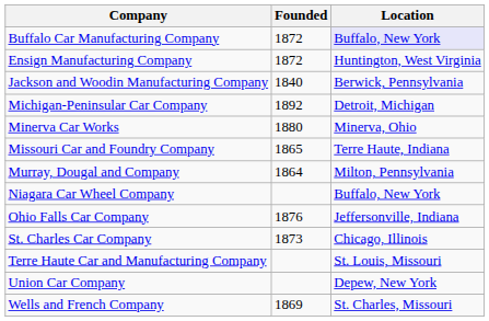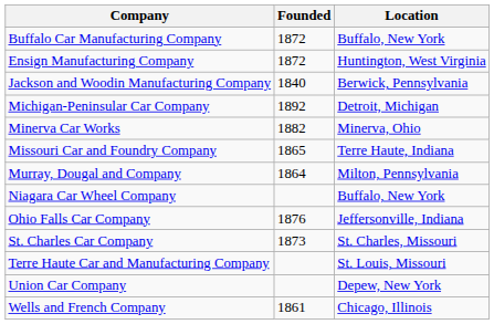 <table class="wikitable sortable" style="margin:1em auto;">
 <tr>
 <th>Company</th>
 <th>Founded</th>
 <th>Location</th>
 </tr>
 <tr>
 <td><a href='#'>Buffalo Car Manufacturing Company</a></td>
 <td>1872</td>
-<td style="background: lavender;"><a href='#'>Buffalo, New York</a></td>
+<td><a href='#'>Buffalo, New York</a></td>
 </tr>
 <tr>
 <td><a href='#'>Ensign Manufacturing Company</a></td>
 <td>1872</td>
 <td><a href='#'>Huntington, West Virginia</a></td>
 </tr>
 <tr>
 <td><a href='#'>Jackson and Woodin Manufacturing Company</a></td>
 <td>1840</td>
 <td><a href='#'>Berwick, Pennsylvania</a></td>
 </tr>
 <tr>
 <td><a href='#'>Michigan-Peninsular Car Company</a></td>
 <td>1892</td>
 <td><a href='#'>Detroit, Michigan</a></td>
 </tr>
 <tr>
 <td><a href='#'>Minerva Car Works</a></td>
-<td>1880</td>
+<td>1882</td>
 <td><a href='#'>Minerva, Ohio</a></td>
 </tr>
 <tr>
 <td><a href='#'>Missouri Car and Foundry Company</a></td>
 <td>1865</td>
 <td><a href='#'>Terre Haute, Indiana</a></td>
 </tr>
 <tr>
 <td><a href='#'>Murray, Dougal and Company</a></td>
 <td>1864</td>
 <td><a href='#'>Milton, Pennsylvania</a></td>
 </tr>
 <tr>
 <td><a href='#'>Niagara Car Wheel Company</a></td>
 <td></td>
 <td><a href='#'>Buffalo, New York</a></td>
 </tr>
 <tr>
 <td><a href='#'>Ohio Falls Car Company</a></td>
 <td>1876</td>
 <td><a href='#'>Jeffersonville, Indiana</a></td>
 </tr>
 <tr>
 <td><a href='#'>St. Charles Car Company</a></td>
 <td>1873</td>
-<td><a href='#'>Chicago, Illinois</a></td>
+<td><a href='#'>St. Charles, Missouri</a></td>
 </tr>
 <tr>
 <td><a href='#'>Terre Haute Car and Manufacturing Company</a></td>
 <td></td>
 <td><a href='#'>St. Louis, Missouri</a></td>
 </tr>
 <tr>
 <td><a href='#'>Union Car Company</a></td>
 <td></td>
 <td><a href='#'>Depew, New York</a></td>
 </tr>
 <tr>
 <td><a href='#'>Wells and French Company</a></td>
-<td>1869</td>
-<td><a href='#'>St. Charles, Missouri</a></td>
+<td>1861</td>
+<td><a href='#'>Chicago, Illinois</a></td>
 </tr>
 </table>
